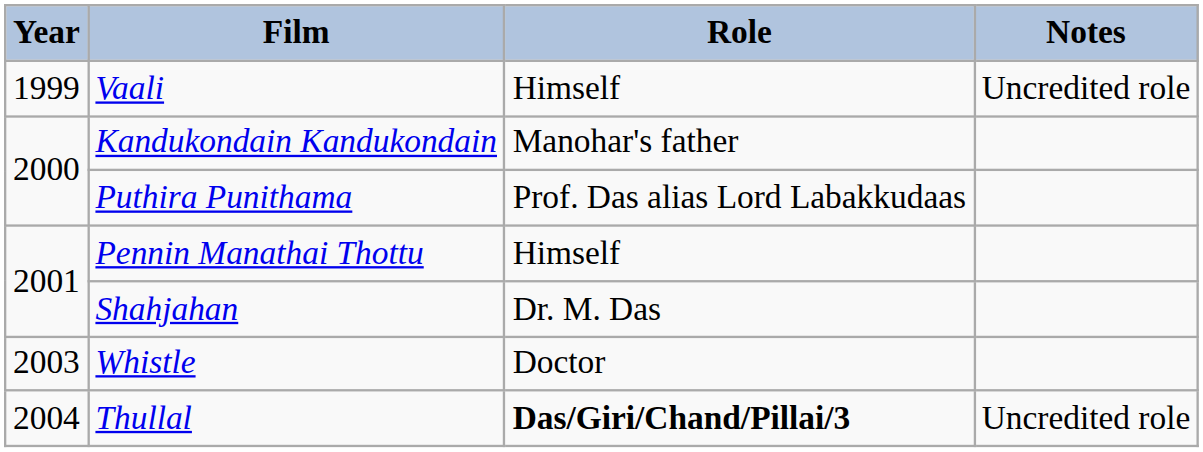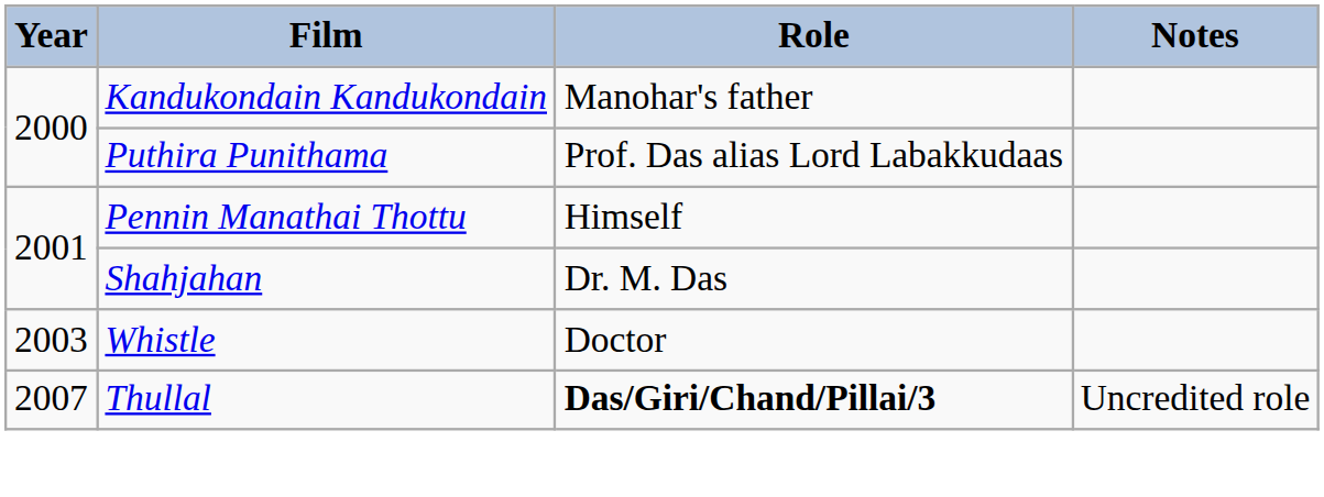 <table class="wikitable" style="font-size:90%">
 <tr style="text-align:center;">
 <th style="background:#B0C4DE;">Year</th>
 <th style="background:#B0C4DE;">Film</th>
 <th style="background:#B0C4DE;">Role</th>
 <th style="background:#B0C4DE;">Notes</th>
-</tr>
-<tr>
-<td>1999</td>
-<td><em><a href='#'>Vaali</a></em></td>
-<td>Himself</td>
-<td>Uncredited role</td>
 </tr>
 <tr>
 <td rowspan="2">2000</td>
 <td><em><a href='#'>Kandukondain Kandukondain</a></em></td>
 <td>Manohar's father</td>
 <td></td>
 </tr>
 <tr>
 <td><em><a href='#'>Puthira Punithama</a></em></td>
 <td>Prof. Das alias Lord Labakkudaas</td>
 <td></td>
 </tr>
 <tr>
 <td rowspan="2">2001</td>
 <td><em><a href='#'>Pennin Manathai Thottu</a></em></td>
 <td>Himself</td>
 <td></td>
 </tr>
 <tr>
 <td><em><a href='#'>Shahjahan</a></em></td>
 <td>Dr. M. Das</td>
 <td></td>
 </tr>
 <tr>
 <td>2003</td>
 <td><em><a href='#'>Whistle</a></em></td>
 <td>Doctor</td>
 <td></td>
 </tr>
 <tr>
-<td>2004</td>
+<td>2007</td>
 <td><em><a href='#'>Thullal</a></em></td>
 <td><strong>Das/Giri/Chand/Pillai/3</strong></td>
 <td>Uncredited role</td>
 </tr>
 </table>
